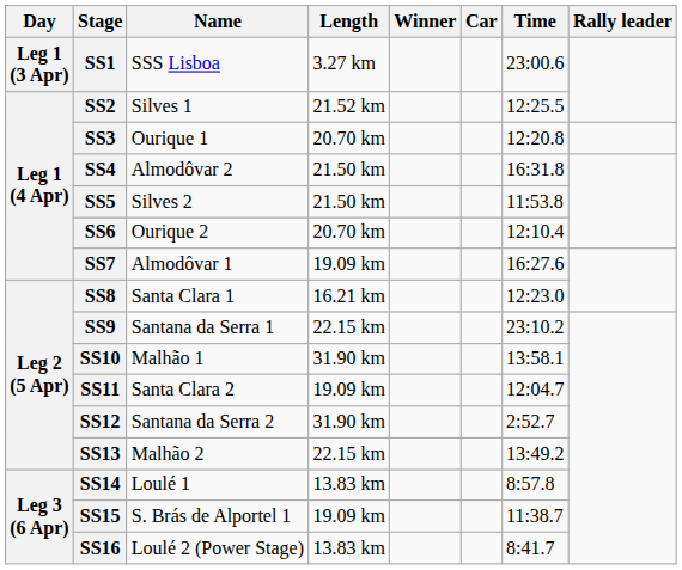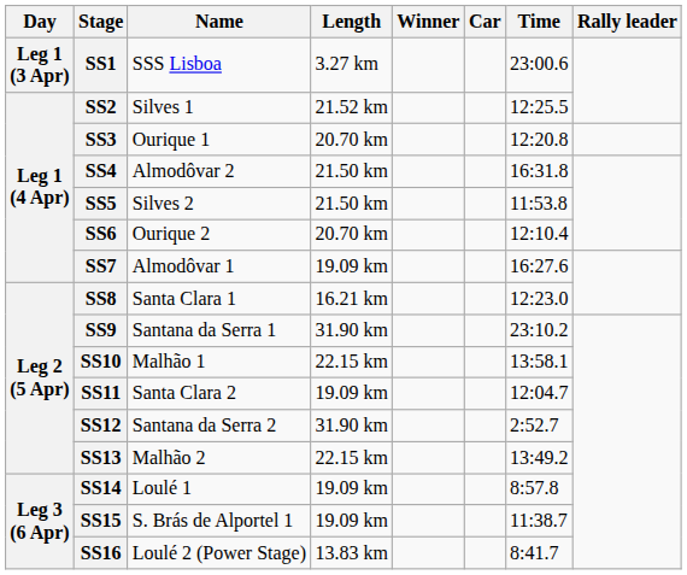 <table class="wikitable" style="text-align: left; font-size: 90%; max-width: 950px;">
 <tr>
 <th>Day</th>
 <th>Stage</th>
 <th>Name</th>
 <th>Length</th>
 <th>Winner</th>
 <th>Car</th>
 <th>Time</th>
 <th>Rally leader</th>
 </tr>
 <tr>
 <th>Leg 1<br>(3 Apr)</th>
 <th>SS1</th>
 <td>SSS <a href='#'>Lisboa</a></td>
 <td>3.27 km</td>
 <td></td>
 <td></td>
 <td>23:00.6</td>
 <td rowspan=2></td>
 </tr>
 <tr>
 <th rowspan=6>Leg 1<br>(4 Apr)</th>
 <th>SS2</th>
 <td>Silves 1</td>
 <td>21.52 km</td>
 <td></td>
 <td></td>
 <td>12:25.5</td>
 </tr>
 <tr>
 <th>SS3</th>
 <td>Ourique 1</td>
 <td>20.70 km</td>
 <td></td>
 <td></td>
 <td>12:20.8</td>
 <td></td>
 </tr>
 <tr>
 <th>SS4</th>
 <td>Almodôvar 2</td>
 <td>21.50 km</td>
 <td></td>
 <td></td>
 <td>16:31.8</td>
 <td rowspan="3"></td>
 </tr>
 <tr>
 <th>SS5</th>
 <td>Silves 2</td>
 <td>21.50 km</td>
 <td></td>
 <td></td>
 <td>11:53.8</td>
 </tr>
 <tr>
 <th>SS6</th>
 <td>Ourique 2</td>
 <td>20.70 km</td>
 <td></td>
 <td></td>
 <td>12:10.4</td>
 </tr>
 <tr>
 <th>SS7</th>
 <td>Almodôvar 1</td>
 <td>19.09 km</td>
 <td></td>
 <td></td>
 <td>16:27.6</td>
 <td rowspan="2"></td>
 </tr>
 <tr>
 <th rowspan=6>Leg 2<br>(5 Apr)</th>
 <th>SS8</th>
 <td>Santa Clara 1</td>
 <td>16.21 km</td>
 <td></td>
 <td></td>
 <td>12:23.0</td>
 </tr>
 <tr>
 <th>SS9</th>
 <td>Santana da Serra 1</td>
-<td>22.15 km</td>
+<td>31.90 km</td>
 <td></td>
 <td></td>
 <td>23:10.2</td>
 <td rowspan=8></td>
 </tr>
 <tr>
 <th>SS10</th>
 <td>Malhão 1</td>
-<td>31.90 km</td>
+<td>22.15 km</td>
 <td></td>
 <td></td>
 <td>13:58.1</td>
 </tr>
 <tr>
 <th>SS11</th>
 <td>Santa Clara 2</td>
 <td>19.09 km</td>
 <td></td>
 <td></td>
 <td>12:04.7</td>
 </tr>
 <tr>
 <th>SS12</th>
 <td>Santana da Serra 2</td>
 <td>31.90 km</td>
 <td></td>
 <td></td>
 <td>2:52.7</td>
 </tr>
 <tr>
 <th>SS13</th>
 <td>Malhão 2</td>
 <td>22.15 km</td>
 <td></td>
 <td></td>
 <td>13:49.2</td>
 </tr>
 <tr>
 <th rowspan=3>Leg 3<br>(6 Apr)</th>
 <th>SS14</th>
 <td>Loulé 1</td>
-<td>13.83 km</td>
+<td>19.09 km</td>
 <td></td>
 <td></td>
 <td>8:57.8</td>
 </tr>
 <tr>
 <th>SS15</th>
 <td>S. Brás de Alportel 1</td>
 <td>19.09 km</td>
 <td></td>
 <td></td>
 <td>11:38.7</td>
 </tr>
 <tr>
 <th>SS16</th>
 <td>Loulé 2 (Power Stage)</td>
 <td>13.83 km</td>
 <td></td>
 <td></td>
 <td>8:41.7</td>
 </tr>
 </table>
